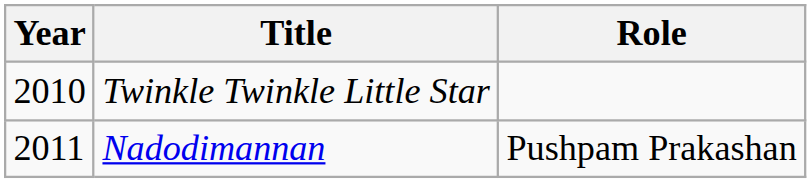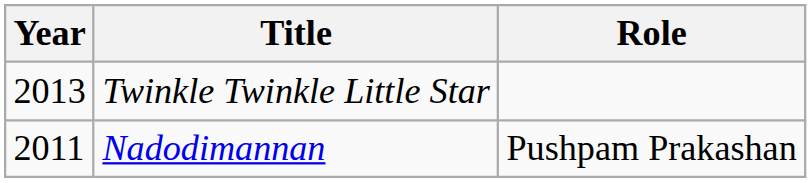 <table class="wikitable sortable">
 <tr>
 <th>Year</th>
 <th>Title</th>
 <th>Role</th>
 </tr>
 <tr>
-<td>2010</td>
+<td>2013</td>
 <td><em>Twinkle Twinkle Little Star</em></td>
 <td></td>
 </tr>
 <tr>
 <td>2011</td>
 <td><em><a href='#'>Nadodimannan</a></em></td>
 <td Villain>Pushpam Prakashan</td>
 </tr>
 </table>
